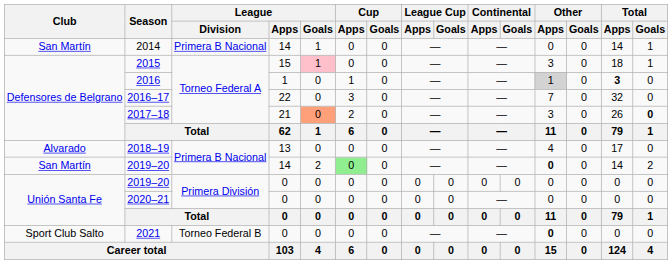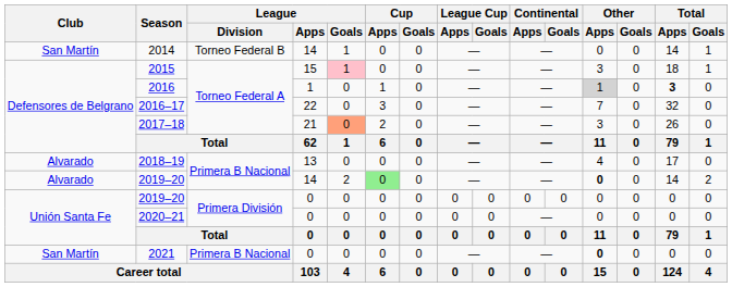 <table class="wikitable" style="text-align:center">
 <tr>
 <th rowspan="2">Club</th>
 <th rowspan="2">Season</th>
 <th colspan="3">League</th>
 <th colspan="2">Cup</th>
 <th colspan="2">League Cup</th>
 <th colspan="2">Continental</th>
 <th colspan="2">Other</th>
 <th colspan="2">Total</th>
 </tr>
 <tr>
 <th>Division</th>
 <th>Apps</th>
 <th>Goals</th>
 <th>Apps</th>
 <th>Goals</th>
 <th>Apps</th>
 <th>Goals</th>
 <th>Apps</th>
 <th>Goals</th>
 <th>Apps</th>
 <th>Goals</th>
 <th>Apps</th>
 <th>Goals</th>
 </tr>
 <tr>
 <td rowspan="1"><a href='#'>San Martín</a></td>
 <td>2014</td>
-<td rowspan="1"><a href='#'>Primera B Nacional</a></td>
+<td rowspan="1">Torneo Federal B</td>
 <td>14</td>
 <td>1</td>
 <td>0</td>
 <td>0</td>
 <td colspan="2">—</td>
 <td colspan="2">—</td>
 <td>0</td>
 <td>0</td>
 <td>14</td>
 <td>1</td>
 </tr>
 <tr>
 <td rowspan="5"><a href='#'>Defensores de Belgrano</a></td>
 <td><a href='#'>2015</a></td>
 <td rowspan="4"><a href='#'>Torneo Federal A</a></td>
 <td>15</td>
 <td style="background: pink;">1</td>
 <td>0</td>
 <td>0</td>
 <td colspan="2">—</td>
 <td colspan="2">—</td>
 <td>3</td>
 <td>0</td>
 <td>18</td>
 <td>1</td>
 </tr>
 <tr>
 <td><a href='#'>2016</a></td>
 <td>1</td>
 <td>0</td>
 <td>1</td>
 <td>0</td>
 <td colspan="2">—</td>
 <td colspan="2">—</td>
 <td style="background: lightgrey;">1</td>
 <td>0</td>
 <td><strong>3</strong></td>
 <td>0</td>
 </tr>
 <tr>
 <td><a href='#'>2016–17</a></td>
 <td>22</td>
 <td>0</td>
 <td>3</td>
 <td>0</td>
 <td colspan="2">—</td>
 <td colspan="2">—</td>
 <td>7</td>
 <td>0</td>
 <td>32</td>
 <td>0</td>
 </tr>
 <tr>
 <td><a href='#'>2017–18</a></td>
 <td>21</td>
 <td style="background: lightsalmon;">0</td>
 <td>2</td>
 <td>0</td>
 <td colspan="2">—</td>
 <td colspan="2">—</td>
 <td>3</td>
 <td>0</td>
 <td>26</td>
-<td><strong>0</strong></td>
+<td>0</td>
 </tr>
 <tr>
 <th colspan="2">Total</th>
 <th>62</th>
 <th>1</th>
 <th>6</th>
 <th>0</th>
 <th colspan="2">—</th>
 <th colspan="2">—</th>
 <th>11</th>
 <th>0</th>
 <th>79</th>
 <th>1</th>
 </tr>
 <tr>
 <td rowspan="1"><a href='#'>Alvarado</a></td>
 <td><a href='#'>2018–19</a></td>
 <td rowspan="2"><a href='#'>Primera B Nacional</a></td>
 <td>13</td>
 <td>0</td>
 <td>0</td>
 <td>0</td>
 <td colspan="2">—</td>
 <td colspan="2">—</td>
 <td>4</td>
 <td>0</td>
 <td>17</td>
 <td>0</td>
 </tr>
 <tr>
-<td rowspan="1"><a href='#'>San Martín</a></td>
+<td rowspan="1"><a href='#'>Alvarado</a></td>
 <td><a href='#'>2019–20</a></td>
 <td>14</td>
 <td>2</td>
 <td style="background: lightgreen;">0</td>
 <td>0</td>
 <td colspan="2">—</td>
 <td colspan="2">—</td>
 <td><strong>0</strong></td>
 <td>0</td>
 <td>14</td>
 <td>2</td>
 </tr>
 <tr>
 <td rowspan="3"><a href='#'>Unión Santa Fe</a></td>
 <td><a href='#'>2019–20</a></td>
 <td rowspan="2"><a href='#'>Primera División</a></td>
 <td>0</td>
 <td>0</td>
 <td>0</td>
 <td>0</td>
 <td>0</td>
 <td>0</td>
 <td>0</td>
 <td>0</td>
 <td>0</td>
 <td>0</td>
 <td>0</td>
 <td>0</td>
 </tr>
 <tr>
 <td><a href='#'>2020–21</a></td>
 <td>0</td>
 <td>0</td>
 <td>0</td>
 <td>0</td>
 <td>0</td>
 <td>0</td>
 <td colspan="2">—</td>
 <td>0</td>
 <td>0</td>
 <td>0</td>
 <td>0</td>
 </tr>
 <tr>
 <th colspan="2">Total</th>
 <th>0</th>
 <th>0</th>
 <th>0</th>
 <th>0</th>
 <th>0</th>
 <th>0</th>
 <th>0</th>
 <th>0</th>
 <th>11</th>
 <th>0</th>
 <th>79</th>
 <th>1</th>
 </tr>
 <tr>
-<td rowspan="1">Sport Club Salto</td>
+<td rowspan="1"><a href='#'>San Martín</a></td>
 <td><a href='#'>2021</a></td>
-<td rowspan="1">Torneo Federal B</td>
+<td rowspan="1"><a href='#'>Primera B Nacional</a></td>
 <td>0</td>
 <td>0</td>
 <td>0</td>
 <td>0</td>
 <td colspan="2">—</td>
 <td colspan="2">—</td>
 <td><strong>0</strong></td>
 <td>0</td>
 <td>0</td>
 <td>0</td>
 </tr>
 <tr>
 <th colspan="3">Career total</th>
 <th>103</th>
 <th>4</th>
 <th>6</th>
 <th>0</th>
 <th>0</th>
 <th>0</th>
 <th>0</th>
 <th>0</th>
 <th>15</th>
 <th>0</th>
 <th>124</th>
 <th>4</th>
 </tr>
 </table>
